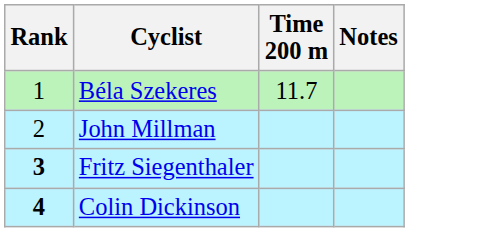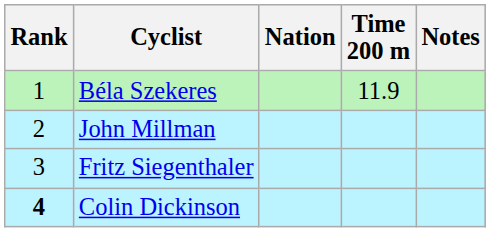 <table class="wikitable sortable" style="text-align:center">
 <tr>
 <th>Rank</th>
 <th>Cyclist</th>
+<th>Nation</th>
 <th>Time<br>200 m</th>
 <th>Notes</th>
 </tr>
 <tr bgcolor=bbf3bb>
 <td>1</td>
 <td align=left><a href='#'>Béla Szekeres</a></td>
-<td>11.7</td>
+<td align=left></td>
+<td>11.9</td>
 <td></td>
 </tr>
 <tr bgcolor=bbf3ff>
 <td>2</td>
 <td align=left><a href='#'>John Millman</a></td>
+<td align=left></td>
 <td></td>
 <td></td>
 </tr>
 <tr bgcolor=bbf3ff>
-<td><strong>3</strong></td>
+<td>3</td>
 <td align=left><a href='#'>Fritz Siegenthaler</a></td>
+<td align=left></td>
 <td></td>
 <td></td>
 </tr>
 <tr bgcolor=bbf3ff>
 <td><strong>4</strong></td>
 <td align=left><a href='#'>Colin Dickinson</a></td>
+<td align=left></td>
 <td></td>
 <td></td>
 </tr>
 </table>
